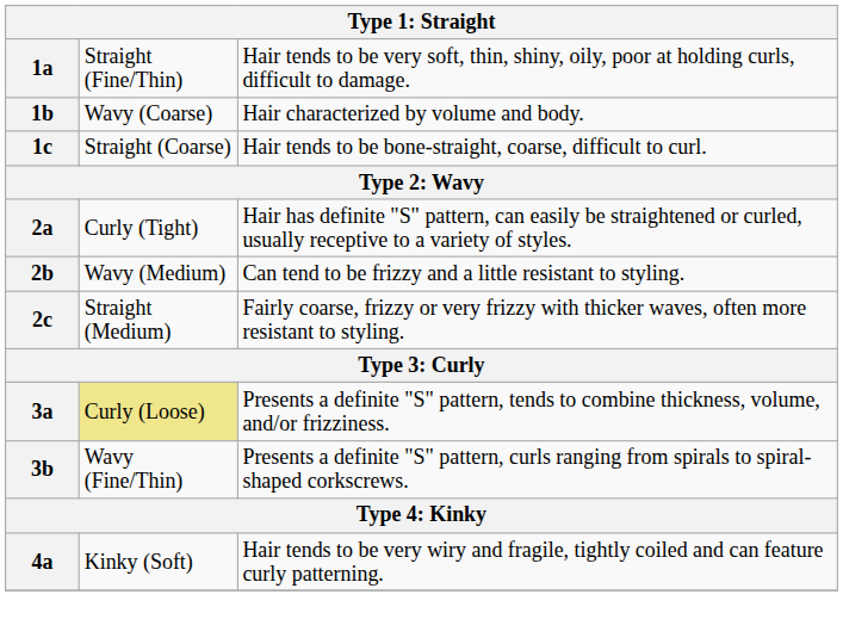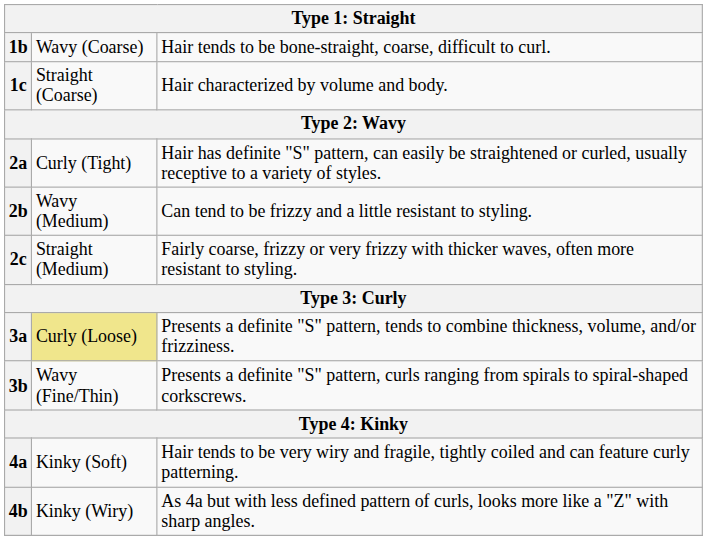 <table class="wikitable" style="margin:0 auto 2.0em;">
 <tr>
 <th colspan="3">Type 1: Straight</th>
 </tr>
 <tr>
-<th style="width:3.0em;">1a</th>
-<td>Straight (Fine/Thin) </td>
-<td>Hair tends to be very soft, thin, shiny, oily, poor at holding curls, difficult to damage.</td>
-</tr>
-<tr>
 <th>1b</th>
 <td>Wavy (Coarse)</td>
-<td>Hair characterized by volume and body.</td>
+<td>Hair tends to be bone-straight, coarse, difficult to curl.</td>
 </tr>
 <tr>
 <th>1c</th>
 <td>Straight (Coarse)</td>
-<td>Hair tends to be bone-straight, coarse, difficult to curl.</td>
+<td>Hair characterized by volume and body.</td>
 </tr>
 <tr>
 <th colspan="3">Type 2: Wavy</th>
 </tr>
 <tr>
 <th>2a</th>
 <td>Curly (Tight)</td>
 <td>Hair has definite "S" pattern, can easily be straightened or curled, usually receptive to a variety of styles.</td>
 </tr>
 <tr>
 <th>2b</th>
 <td>Wavy (Medium)</td>
 <td>Can tend to be frizzy and a little resistant to styling.</td>
 </tr>
 <tr>
 <th>2c</th>
 <td>Straight (Medium)</td>
 <td>Fairly coarse, frizzy or very frizzy with thicker waves, often more resistant to styling.</td>
 </tr>
 <tr>
 <th colspan="3">Type 3: Curly</th>
 </tr>
 <tr>
 <th>3a</th>
 <td style="background: khaki;">Curly (Loose)</td>
 <td>Presents a definite "S" pattern, tends to combine thickness, volume, and/or frizziness.</td>
 </tr>
 <tr>
 <th>3b</th>
 <td>Wavy (Fine/Thin)</td>
 <td>Presents a definite "S" pattern, curls ranging from spirals to spiral-shaped corkscrews.</td>
 </tr>
 <tr>
 <th colspan="3">Type 4: Kinky</th>
 </tr>
 <tr>
 <th>4a</th>
 <td>Kinky (Soft)</td>
 <td>Hair tends to be very wiry and fragile, tightly coiled and can feature curly patterning.</td>
 </tr>
 <tr>
+<th>4b</th>
+<td>Kinky (Wiry)</td>
+<td>As 4a but with less defined pattern of curls, looks more like a "Z" with sharp angles.</td>
+</tr>
+<tr>
 </tr>
 </table>
